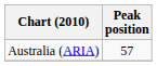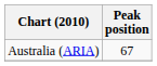 <table class="wikitable sortable">
 <tr>
 <th>Chart (2010)</th>
 <th>Peak<br>position</th>
 </tr>
 <tr>
 <td>Australia (<a href='#'>ARIA</a>)</td>
-<td style="text-align:center;">57</td>
+<td style="text-align:center;">67</td>
 </tr>
 <tr>
 </tr>
 <tr>
 </tr>
 <tr>
 </tr>
 <tr>
 </tr>
 </table>
